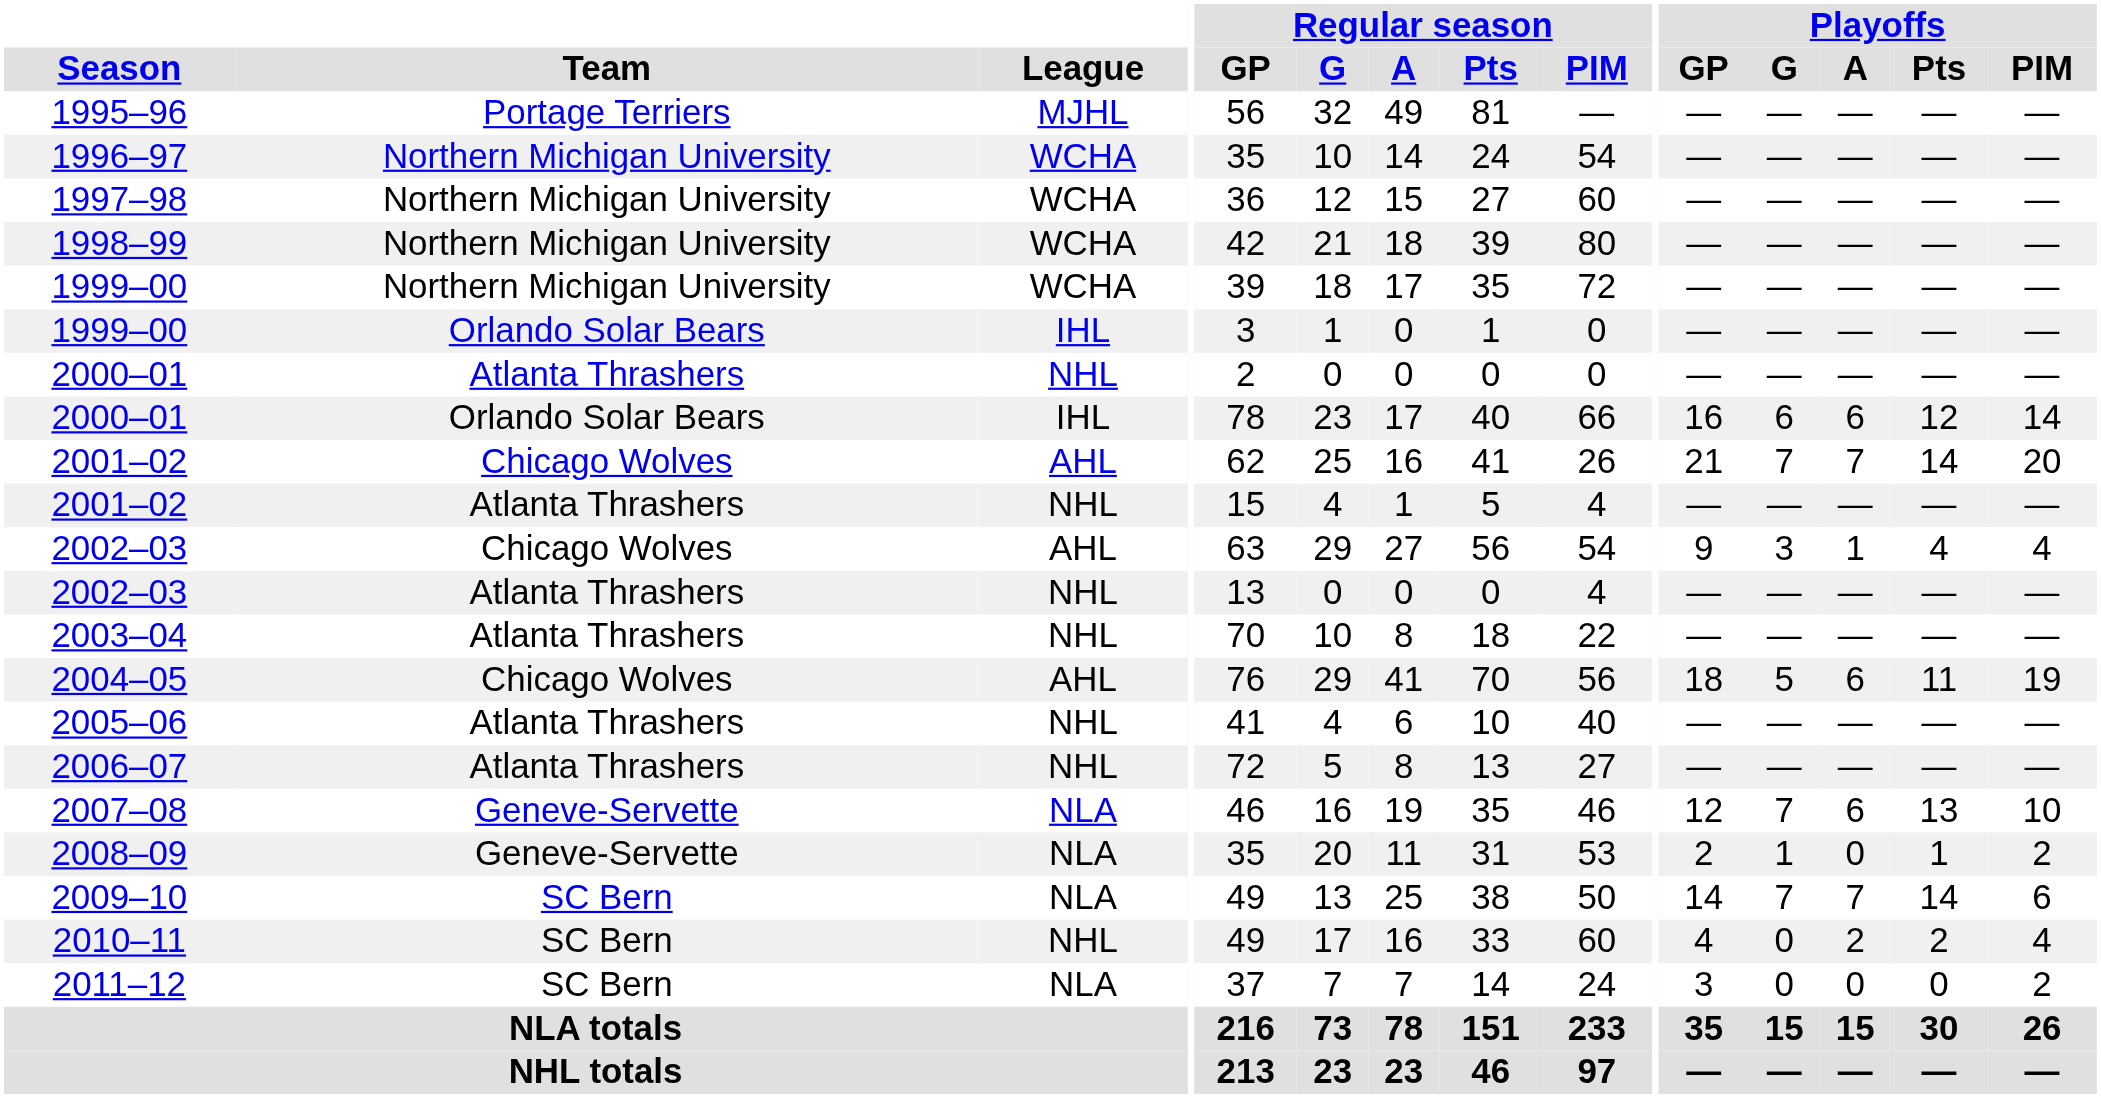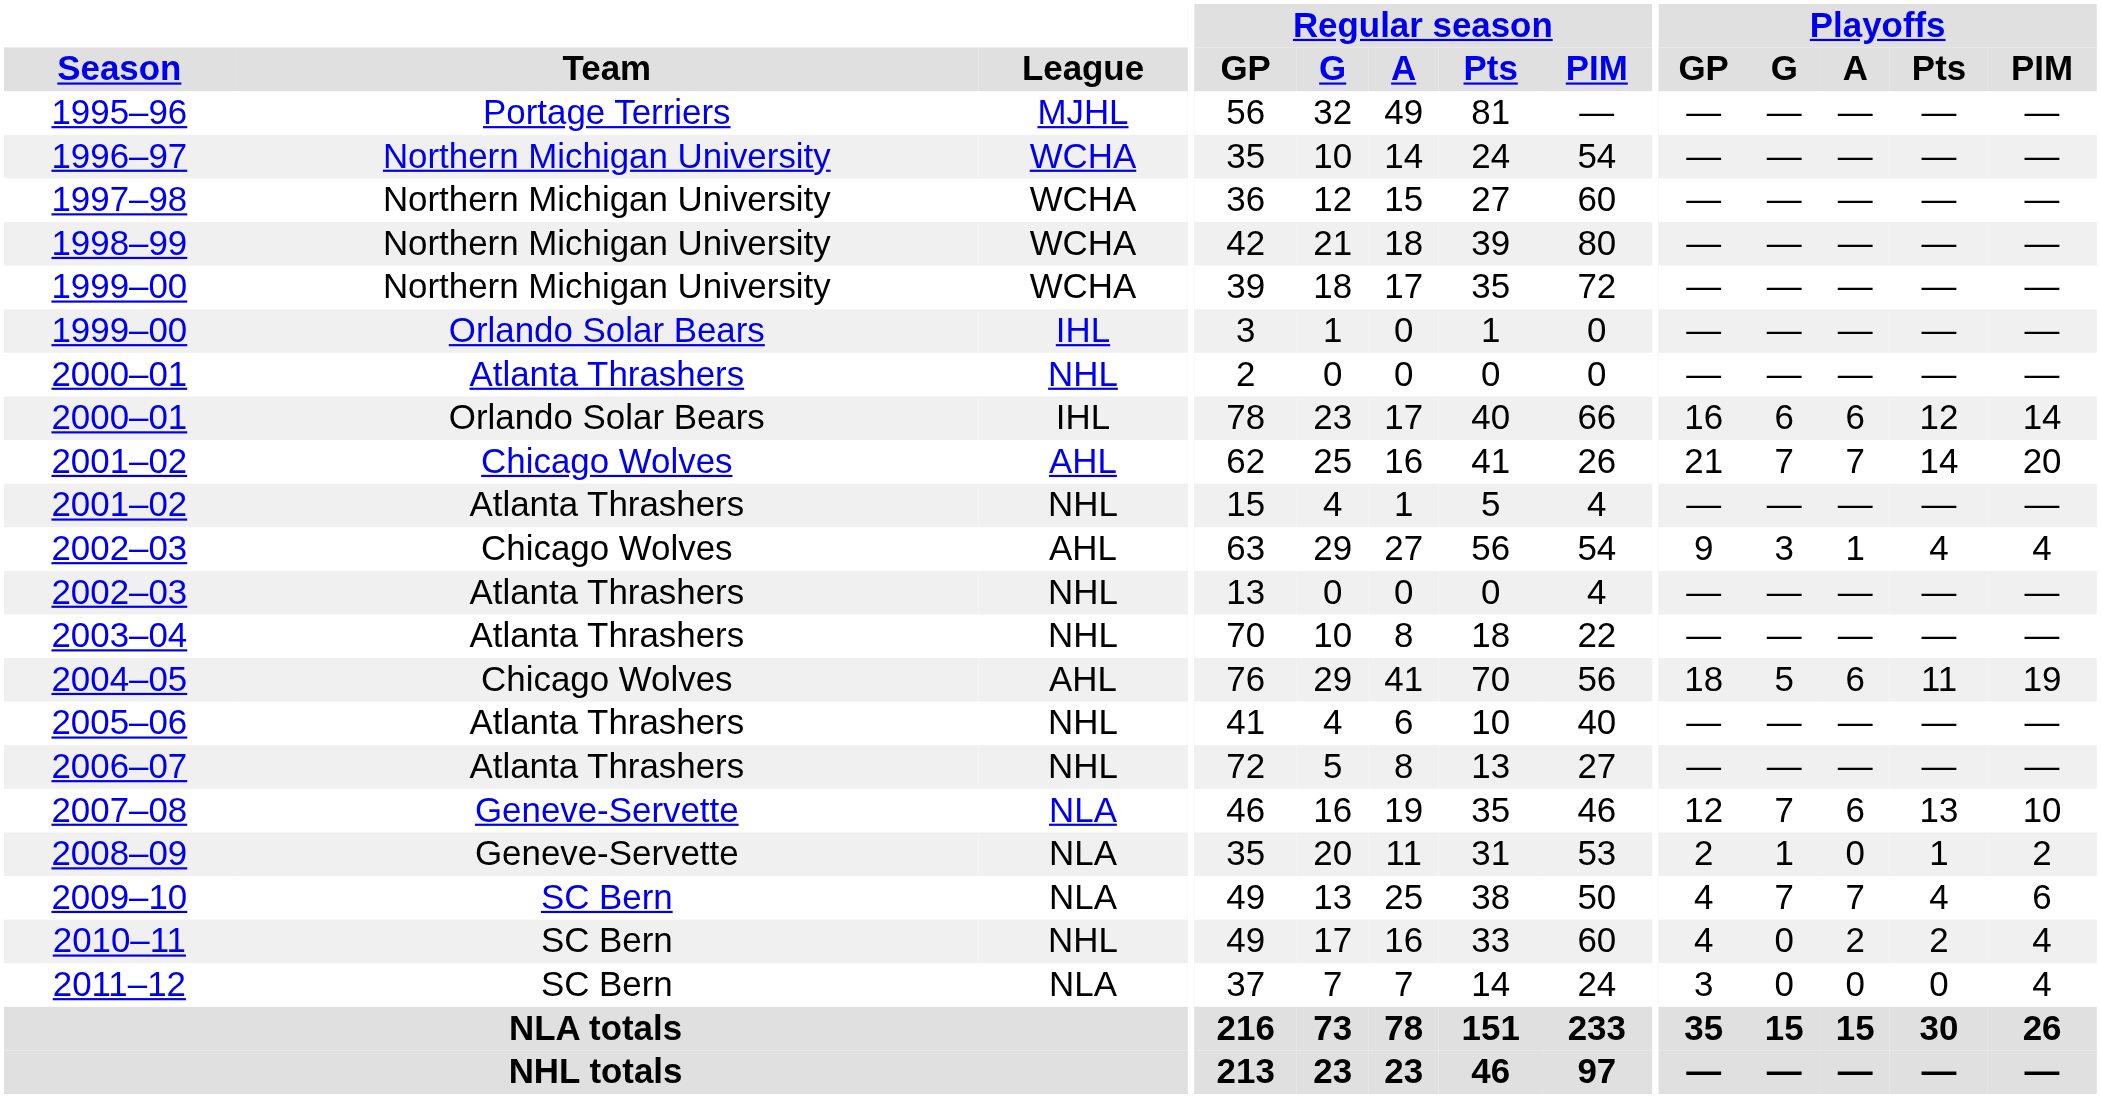 <table border="0" cellpadding="1" cellspacing="0" style="text-align:center; width:60em">
 <tr bgcolor="#e0e0e0">
 <th colspan="3" bgcolor="#ffffff"></th>
 <th rowspan="100" bgcolor="#ffffff"></th>
 <th colspan="5"><a href='#'>Regular season</a></th>
 <th rowspan="100" bgcolor="#ffffff"></th>
 <th colspan="5"><a href='#'>Playoffs</a></th>
 </tr>
 <tr bgcolor="#e0e0e0">
 <th><a href='#'>Season</a></th>
 <th>Team</th>
 <th>League</th>
 <th>GP</th>
 <th><a href='#'>G</a></th>
 <th><a href='#'>A</a></th>
 <th><a href='#'>Pts</a></th>
 <th><a href='#'>PIM</a></th>
 <th>GP</th>
 <th>G</th>
 <th>A</th>
 <th>Pts</th>
 <th>PIM</th>
 </tr>
 <tr>
 <td><a href='#'>1995–96</a></td>
 <td><a href='#'>Portage Terriers</a></td>
 <td><a href='#'>MJHL</a></td>
 <td>56</td>
 <td>32</td>
 <td>49</td>
 <td>81</td>
 <td>—</td>
 <td>—</td>
 <td>—</td>
 <td>—</td>
 <td>—</td>
 <td>—</td>
 </tr>
 <tr bgcolor="#f0f0f0">
 <td><a href='#'>1996–97</a></td>
 <td><a href='#'>Northern Michigan University</a></td>
 <td><a href='#'>WCHA</a></td>
 <td>35</td>
 <td>10</td>
 <td>14</td>
 <td>24</td>
 <td>54</td>
 <td>—</td>
 <td>—</td>
 <td>—</td>
 <td>—</td>
 <td>—</td>
 </tr>
 <tr>
 <td><a href='#'>1997–98</a></td>
 <td>Northern Michigan University</td>
 <td>WCHA</td>
 <td>36</td>
 <td>12</td>
 <td>15</td>
 <td>27</td>
 <td>60</td>
 <td>—</td>
 <td>—</td>
 <td>—</td>
 <td>—</td>
 <td>—</td>
 </tr>
 <tr bgcolor="#f0f0f0">
 <td><a href='#'>1998–99</a></td>
 <td>Northern Michigan University</td>
 <td>WCHA</td>
 <td>42</td>
 <td>21</td>
 <td>18</td>
 <td>39</td>
 <td>80</td>
 <td>—</td>
 <td>—</td>
 <td>—</td>
 <td>—</td>
 <td>—</td>
 </tr>
 <tr>
 <td><a href='#'>1999–00</a></td>
 <td>Northern Michigan University</td>
 <td>WCHA</td>
 <td>39</td>
 <td>18</td>
 <td>17</td>
 <td>35</td>
 <td>72</td>
 <td>—</td>
 <td>—</td>
 <td>—</td>
 <td>—</td>
 <td>—</td>
 </tr>
 <tr bgcolor="#f0f0f0">
 <td><a href='#'>1999–00</a></td>
 <td><a href='#'>Orlando Solar Bears</a></td>
 <td><a href='#'>IHL</a></td>
 <td>3</td>
 <td>1</td>
 <td>0</td>
 <td>1</td>
 <td>0</td>
 <td>—</td>
 <td>—</td>
 <td>—</td>
 <td>—</td>
 <td>—</td>
 </tr>
 <tr>
 <td><a href='#'>2000–01</a></td>
 <td><a href='#'>Atlanta Thrashers</a></td>
 <td><a href='#'>NHL</a></td>
 <td>2</td>
 <td>0</td>
 <td>0</td>
 <td>0</td>
 <td>0</td>
 <td>—</td>
 <td>—</td>
 <td>—</td>
 <td>—</td>
 <td>—</td>
 </tr>
 <tr bgcolor="#f0f0f0">
 <td><a href='#'>2000–01</a></td>
 <td>Orlando Solar Bears</td>
 <td>IHL</td>
 <td>78</td>
 <td>23</td>
 <td>17</td>
 <td>40</td>
 <td>66</td>
 <td>16</td>
 <td>6</td>
 <td>6</td>
 <td>12</td>
 <td>14</td>
 </tr>
 <tr>
 <td><a href='#'>2001–02</a></td>
 <td><a href='#'>Chicago Wolves</a></td>
 <td><a href='#'>AHL</a></td>
 <td>62</td>
 <td>25</td>
 <td>16</td>
 <td>41</td>
 <td>26</td>
 <td>21</td>
 <td>7</td>
 <td>7</td>
 <td>14</td>
 <td>20</td>
 </tr>
 <tr bgcolor="#f0f0f0">
 <td><a href='#'>2001–02</a></td>
 <td>Atlanta Thrashers</td>
 <td>NHL</td>
 <td>15</td>
 <td>4</td>
 <td>1</td>
 <td>5</td>
 <td>4</td>
 <td>—</td>
 <td>—</td>
 <td>—</td>
 <td>—</td>
 <td>—</td>
 </tr>
 <tr>
 <td><a href='#'>2002–03</a></td>
 <td>Chicago Wolves</td>
 <td>AHL</td>
 <td>63</td>
 <td>29</td>
 <td>27</td>
 <td>56</td>
 <td>54</td>
 <td>9</td>
 <td>3</td>
 <td>1</td>
 <td>4</td>
 <td>4</td>
 </tr>
 <tr bgcolor="#f0f0f0">
 <td><a href='#'>2002–03</a></td>
 <td>Atlanta Thrashers</td>
 <td>NHL</td>
 <td>13</td>
 <td>0</td>
 <td>0</td>
 <td>0</td>
 <td>4</td>
 <td>—</td>
 <td>—</td>
 <td>—</td>
 <td>—</td>
 <td>—</td>
 </tr>
 <tr>
 <td><a href='#'>2003–04</a></td>
 <td>Atlanta Thrashers</td>
 <td>NHL</td>
 <td>70</td>
 <td>10</td>
 <td>8</td>
 <td>18</td>
 <td>22</td>
 <td>—</td>
 <td>—</td>
 <td>—</td>
 <td>—</td>
 <td>—</td>
 </tr>
 <tr bgcolor="#f0f0f0">
 <td><a href='#'>2004–05</a></td>
 <td>Chicago Wolves</td>
 <td>AHL</td>
 <td>76</td>
 <td>29</td>
 <td>41</td>
 <td>70</td>
 <td>56</td>
 <td>18</td>
 <td>5</td>
 <td>6</td>
 <td>11</td>
 <td>19</td>
 </tr>
 <tr>
 <td><a href='#'>2005–06</a></td>
 <td>Atlanta Thrashers</td>
 <td>NHL</td>
 <td>41</td>
 <td>4</td>
 <td>6</td>
 <td>10</td>
 <td>40</td>
 <td>—</td>
 <td>—</td>
 <td>—</td>
 <td>—</td>
 <td>—</td>
 </tr>
 <tr bgcolor="#f0f0f0">
 <td><a href='#'>2006–07</a></td>
 <td>Atlanta Thrashers</td>
 <td>NHL</td>
 <td>72</td>
 <td>5</td>
 <td>8</td>
 <td>13</td>
 <td>27</td>
 <td>—</td>
 <td>—</td>
 <td>—</td>
 <td>—</td>
 <td>—</td>
 </tr>
 <tr>
 <td><a href='#'>2007–08</a></td>
 <td><a href='#'>Geneve-Servette</a></td>
 <td><a href='#'>NLA</a></td>
 <td>46</td>
 <td>16</td>
 <td>19</td>
 <td>35</td>
 <td>46</td>
 <td>12</td>
 <td>7</td>
 <td>6</td>
 <td>13</td>
 <td>10</td>
 </tr>
 <tr bgcolor="#f0f0f0">
 <td><a href='#'>2008–09</a></td>
 <td>Geneve-Servette</td>
 <td>NLA</td>
 <td>35</td>
 <td>20</td>
 <td>11</td>
 <td>31</td>
 <td>53</td>
 <td>2</td>
 <td>1</td>
 <td>0</td>
 <td>1</td>
 <td>2</td>
 </tr>
 <tr>
 <td><a href='#'>2009–10</a></td>
 <td><a href='#'>SC Bern</a></td>
 <td>NLA</td>
 <td>49</td>
 <td>13</td>
 <td>25</td>
 <td>38</td>
 <td>50</td>
-<td>14</td>
+<td>4</td>
 <td>7</td>
 <td>7</td>
-<td>14</td>
+<td>4</td>
 <td>6</td>
 </tr>
 <tr bgcolor="#f0f0f0">
 <td><a href='#'>2010–11</a></td>
 <td>SC Bern</td>
 <td>NHL</td>
 <td>49</td>
 <td>17</td>
 <td>16</td>
 <td>33</td>
 <td>60</td>
 <td>4</td>
 <td>0</td>
 <td>2</td>
 <td>2</td>
 <td>4</td>
 </tr>
 <tr>
 <td><a href='#'>2011–12</a></td>
 <td>SC Bern</td>
 <td>NLA</td>
 <td>37</td>
 <td>7</td>
 <td>7</td>
 <td>14</td>
 <td>24</td>
 <td>3</td>
 <td>0</td>
 <td>0</td>
 <td>0</td>
-<td>2</td>
+<td>4</td>
 </tr>
 <tr bgcolor="#e0e0e0">
 <th colspan="3">NLA totals</th>
 <th>216</th>
 <th>73</th>
 <th>78</th>
 <th>151</th>
 <th>233</th>
 <th>35</th>
 <th>15</th>
 <th>15</th>
 <th>30</th>
 <th>26</th>
 </tr>
 <tr bgcolor="#e0e0e0">
 <th colspan="3">NHL totals</th>
 <th>213</th>
 <th>23</th>
 <th>23</th>
 <th>46</th>
 <th>97</th>
 <th>—</th>
 <th>—</th>
 <th>—</th>
 <th>—</th>
 <th>—</th>
 </tr>
 </table>
